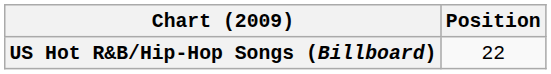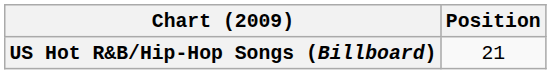 <table class="wikitable sortable plainrowheaders">
 <tr>
 <th scope="col">Chart (2009)</th>
 <th scope="col">Position</th>
 </tr>
 <tr>
 <th scope="row">US Hot R&B/Hip-Hop Songs (<em>Billboard</em>)</th>
-<td align="center">22</td>
+<td align="center">21</td>
 </tr>
 </table>
